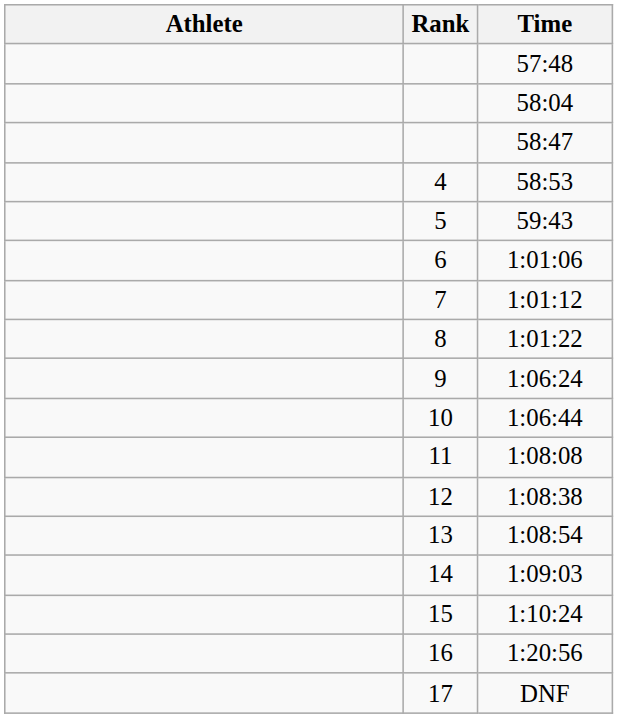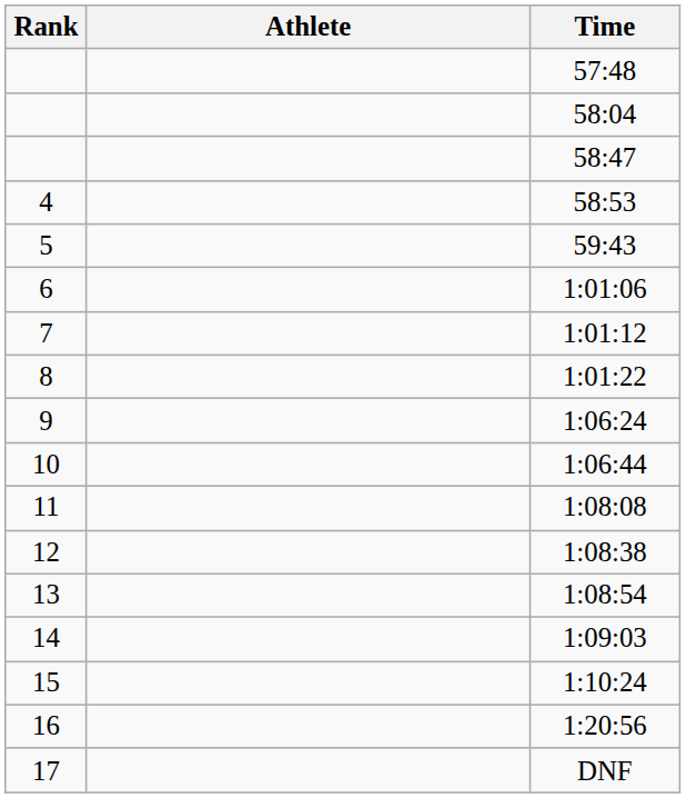 <table class=wikitable style="text-align:center">
 <tr>
+<th width=40>Rank</th>
 <th width=250>Athlete</th>
-<th width=40>Rank</th>
 <th width=80>Time</th>
 </tr>
 <tr>
+<td></td>
 <td align=left></td>
-<td></td>
 <td>57:48</td>
 </tr>
 <tr>
+<td></td>
 <td align=left></td>
-<td></td>
 <td>58:04</td>
 </tr>
 <tr>
+<td></td>
 <td align=left></td>
-<td></td>
 <td>58:47</td>
 </tr>
 <tr>
+<td>4</td>
 <td align=left></td>
-<td>4</td>
 <td>58:53</td>
 </tr>
 <tr>
+<td>5</td>
 <td align=left></td>
-<td>5</td>
 <td>59:43</td>
 </tr>
 <tr>
+<td>6</td>
 <td align=left></td>
-<td>6</td>
 <td>1:01:06</td>
 </tr>
 <tr>
+<td>7</td>
 <td align=left></td>
-<td>7</td>
 <td>1:01:12</td>
 </tr>
 <tr>
+<td>8</td>
 <td align=left></td>
-<td>8</td>
 <td>1:01:22</td>
 </tr>
 <tr>
+<td>9</td>
 <td align=left></td>
-<td>9</td>
 <td>1:06:24</td>
 </tr>
 <tr>
+<td>10</td>
 <td align=left></td>
-<td>10</td>
 <td>1:06:44</td>
 </tr>
 <tr>
+<td>11</td>
 <td align=left></td>
-<td>11</td>
 <td>1:08:08</td>
 </tr>
 <tr>
+<td>12</td>
 <td align=left></td>
-<td>12</td>
 <td>1:08:38</td>
 </tr>
 <tr>
+<td>13</td>
 <td align=left></td>
-<td>13</td>
 <td>1:08:54</td>
 </tr>
 <tr>
+<td>14</td>
 <td align=left></td>
-<td>14</td>
 <td>1:09:03</td>
 </tr>
 <tr>
+<td>15</td>
 <td align=left></td>
-<td>15</td>
 <td>1:10:24</td>
 </tr>
 <tr>
+<td>16</td>
 <td align=left></td>
-<td>16</td>
 <td>1:20:56</td>
 </tr>
 <tr>
+<td>17</td>
 <td align=left></td>
-<td>17</td>
 <td>DNF</td>
 </tr>
 </table>
